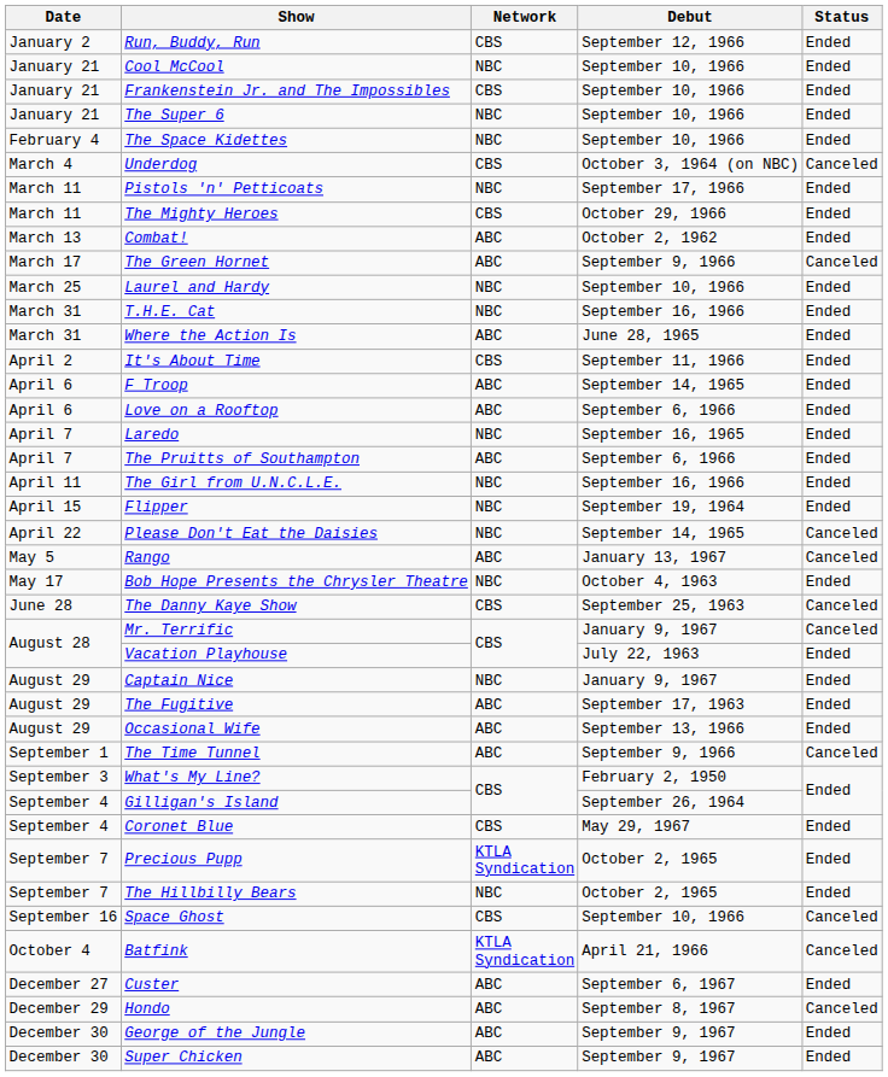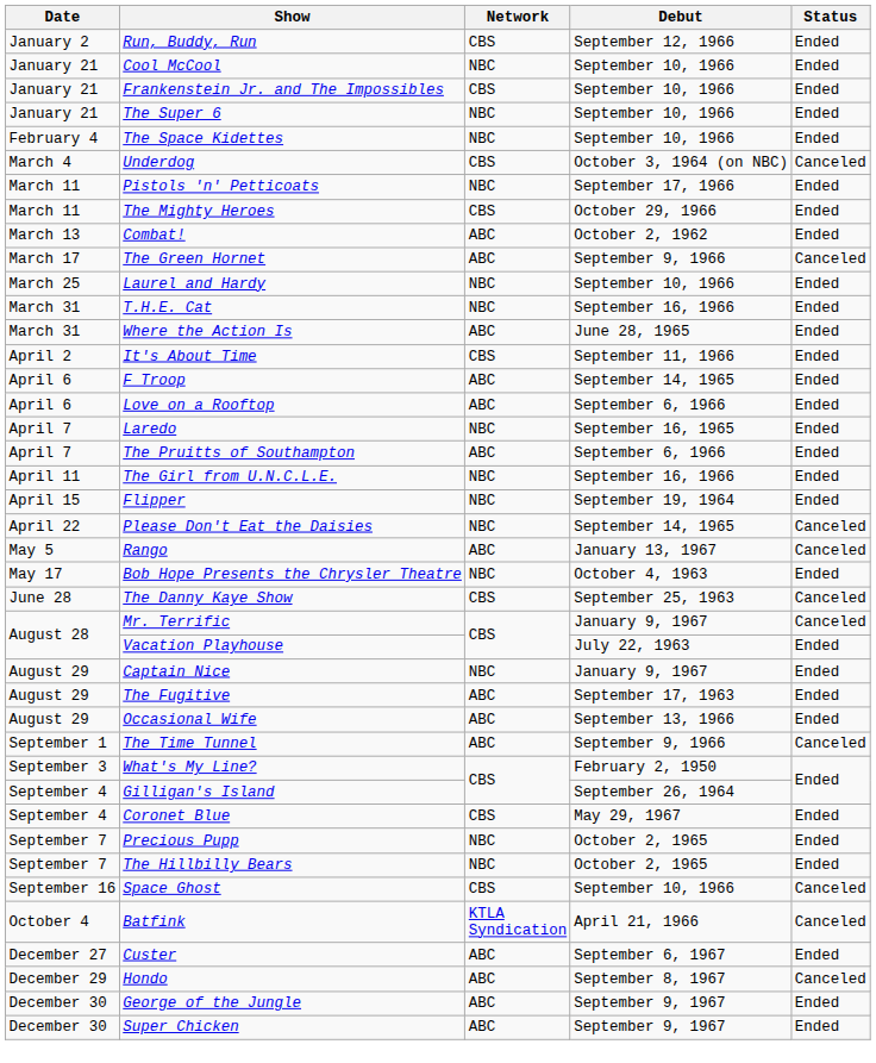 <table class="wikitable">
 <tr>
 <th>Date</th>
 <th>Show</th>
 <th>Network</th>
 <th>Debut</th>
 <th>Status</th>
 </tr>
 <tr>
 <td>January 2</td>
 <td><em><a href='#'>Run, Buddy, Run</a></em></td>
 <td>CBS</td>
 <td>September 12, 1966</td>
 <td>Ended</td>
 </tr>
 <tr>
 <td>January 21</td>
 <td><em><a href='#'>Cool McCool</a></em></td>
 <td>NBC</td>
 <td>September 10, 1966</td>
 <td>Ended</td>
 </tr>
 <tr>
 <td>January 21</td>
 <td><em><a href='#'>Frankenstein Jr. and The Impossibles</a></em></td>
 <td>CBS</td>
 <td>September 10, 1966</td>
 <td>Ended</td>
 </tr>
 <tr>
 <td>January 21</td>
 <td><em><a href='#'>The Super 6</a></em></td>
 <td>NBC</td>
 <td>September 10, 1966</td>
 <td>Ended</td>
 </tr>
 <tr>
 <td>February 4</td>
 <td><em><a href='#'>The Space Kidettes</a></em></td>
 <td>NBC</td>
 <td>September 10, 1966</td>
 <td>Ended</td>
 </tr>
 <tr>
 <td>March 4</td>
 <td><em><a href='#'>Underdog</a></em></td>
 <td>CBS</td>
 <td>October 3, 1964 (on NBC)</td>
 <td>Canceled</td>
 </tr>
 <tr>
 <td>March 11</td>
 <td><em><a href='#'>Pistols 'n' Petticoats</a></em></td>
 <td>NBC</td>
 <td>September 17, 1966</td>
 <td>Ended</td>
 </tr>
 <tr>
 <td>March 11</td>
 <td><em><a href='#'>The Mighty Heroes</a></em></td>
 <td>CBS</td>
 <td>October 29, 1966</td>
 <td>Ended</td>
 </tr>
 <tr>
 <td>March 13</td>
 <td><em><a href='#'>Combat!</a></em></td>
 <td>ABC</td>
 <td>October 2, 1962</td>
 <td>Ended</td>
 </tr>
 <tr>
 <td>March 17</td>
 <td><em><a href='#'>The Green Hornet</a></em></td>
 <td>ABC</td>
 <td>September 9, 1966</td>
 <td>Canceled</td>
 </tr>
 <tr>
 <td>March 25</td>
 <td><em><a href='#'>Laurel and Hardy</a></em></td>
 <td>NBC</td>
 <td>September 10, 1966</td>
 <td>Ended</td>
 </tr>
 <tr>
 <td>March 31</td>
 <td><em><a href='#'>T.H.E. Cat</a></em></td>
 <td>NBC</td>
 <td>September 16, 1966</td>
 <td>Ended</td>
 </tr>
 <tr>
 <td>March 31</td>
 <td><em><a href='#'>Where the Action Is</a></em></td>
 <td>ABC</td>
 <td>June 28, 1965</td>
 <td>Ended</td>
 </tr>
 <tr>
 <td>April 2</td>
 <td><em><a href='#'>It's About Time</a></em></td>
 <td>CBS</td>
 <td>September 11, 1966</td>
 <td>Ended</td>
 </tr>
 <tr>
 <td>April 6</td>
 <td><em><a href='#'>F Troop</a></em></td>
 <td>ABC</td>
 <td>September 14, 1965</td>
 <td>Ended</td>
 </tr>
 <tr>
 <td>April 6</td>
 <td><em><a href='#'>Love on a Rooftop</a></em></td>
 <td>ABC</td>
 <td>September 6, 1966</td>
 <td>Ended</td>
 </tr>
 <tr>
 <td>April 7</td>
 <td><em><a href='#'>Laredo</a></em></td>
 <td>NBC</td>
 <td>September 16, 1965</td>
 <td>Ended</td>
 </tr>
 <tr>
 <td>April 7</td>
 <td><em><a href='#'>The Pruitts of Southampton</a></em></td>
 <td>ABC</td>
 <td>September 6, 1966</td>
 <td>Ended</td>
 </tr>
 <tr>
 <td>April 11</td>
 <td><em><a href='#'>The Girl from U.N.C.L.E.</a></em></td>
 <td>NBC</td>
 <td>September 16, 1966</td>
 <td>Ended</td>
 </tr>
 <tr>
 <td>April 15</td>
 <td><em><a href='#'>Flipper</a></em></td>
 <td>NBC</td>
 <td>September 19, 1964</td>
 <td>Ended</td>
 </tr>
 <tr>
 <td>April 22</td>
 <td><em><a href='#'>Please Don't Eat the Daisies</a></em></td>
 <td>NBC</td>
 <td>September 14, 1965</td>
 <td>Canceled</td>
 </tr>
 <tr>
 <td>May 5</td>
 <td><em><a href='#'>Rango</a></em></td>
 <td>ABC</td>
 <td>January 13, 1967</td>
 <td>Canceled</td>
 </tr>
 <tr>
 <td>May 17</td>
 <td><em><a href='#'>Bob Hope Presents the Chrysler Theatre</a></em></td>
 <td>NBC</td>
 <td>October 4, 1963</td>
 <td>Ended</td>
 </tr>
 <tr>
 <td>June 28</td>
 <td><em><a href='#'>The Danny Kaye Show</a></em></td>
 <td>CBS</td>
 <td>September 25, 1963</td>
 <td>Canceled</td>
 </tr>
 <tr>
 <td rowspan=2>August 28</td>
 <td><em><a href='#'>Mr. Terrific</a></em></td>
 <td rowspan=2>CBS</td>
 <td>January 9, 1967</td>
 <td>Canceled</td>
 </tr>
 <tr>
 <td><em><a href='#'>Vacation Playhouse</a></em></td>
 <td>July 22, 1963</td>
 <td>Ended</td>
 </tr>
 <tr>
 <td>August 29</td>
 <td><em><a href='#'>Captain Nice</a></em></td>
 <td>NBC</td>
 <td>January 9, 1967</td>
 <td>Ended</td>
 </tr>
 <tr>
 <td>August 29</td>
 <td><em><a href='#'>The Fugitive</a></em></td>
 <td>ABC</td>
 <td>September 17, 1963</td>
 <td>Ended</td>
 </tr>
 <tr>
 <td>August 29</td>
 <td><em><a href='#'>Occasional Wife</a></em></td>
 <td>ABC</td>
 <td>September 13, 1966</td>
 <td>Ended</td>
 </tr>
 <tr>
 <td>September 1</td>
 <td><em><a href='#'>The Time Tunnel</a></em></td>
 <td>ABC</td>
 <td>September 9, 1966</td>
 <td>Canceled</td>
 </tr>
 <tr>
 <td>September 3</td>
 <td><em><a href='#'>What's My Line?</a></em></td>
 <td rowspan=2>CBS</td>
 <td>February 2, 1950</td>
 <td rowspan=2>Ended</td>
 </tr>
 <tr>
 <td>September 4</td>
 <td><em><a href='#'>Gilligan's Island</a></em></td>
 <td>September 26, 1964</td>
 </tr>
 <tr>
 <td>September 4</td>
 <td><em><a href='#'>Coronet Blue</a></em></td>
 <td>CBS</td>
 <td>May 29, 1967</td>
 <td>Ended</td>
 </tr>
 <tr>
 <td>September 7</td>
 <td><em><a href='#'>Precious Pupp</a></em></td>
-<td><a href='#'>KTLA</a> <br> <a href='#'>Syndication</a></td>
+<td>NBC</td>
 <td>October 2, 1965</td>
 <td>Ended</td>
 </tr>
 <tr>
 <td>September 7</td>
 <td><em><a href='#'>The Hillbilly Bears</a></em></td>
 <td>NBC</td>
 <td>October 2, 1965</td>
 <td>Ended</td>
 </tr>
 <tr>
 <td>September 16</td>
 <td><em><a href='#'>Space Ghost</a></em></td>
 <td>CBS</td>
 <td>September 10, 1966</td>
 <td>Canceled</td>
 </tr>
 <tr>
 <td>October 4</td>
 <td><em><a href='#'>Batfink</a></em></td>
 <td><a href='#'>KTLA</a> <br> <a href='#'>Syndication</a></td>
 <td>April 21, 1966</td>
 <td>Canceled</td>
 </tr>
 <tr>
 <td>December 27</td>
 <td><em><a href='#'>Custer</a></em></td>
 <td>ABC</td>
 <td>September 6, 1967</td>
 <td>Ended</td>
 </tr>
 <tr>
 <td>December 29</td>
 <td><em><a href='#'>Hondo</a></em></td>
 <td>ABC</td>
 <td>September 8, 1967</td>
 <td>Canceled</td>
 </tr>
 <tr>
 <td>December 30</td>
 <td><em><a href='#'>George of the Jungle</a></em></td>
 <td>ABC</td>
 <td>September 9, 1967</td>
 <td>Ended</td>
 </tr>
 <tr>
 <td>December 30</td>
 <td><em><a href='#'>Super Chicken</a></em></td>
 <td>ABC</td>
 <td>September 9, 1967</td>
 <td>Ended</td>
 </tr>
 </table>
